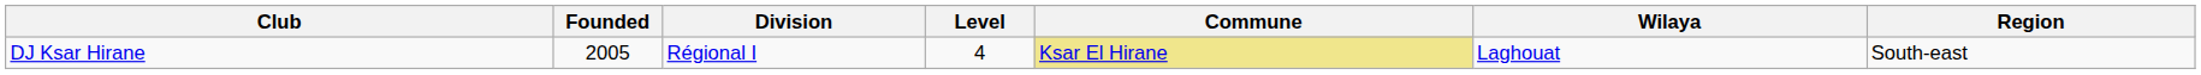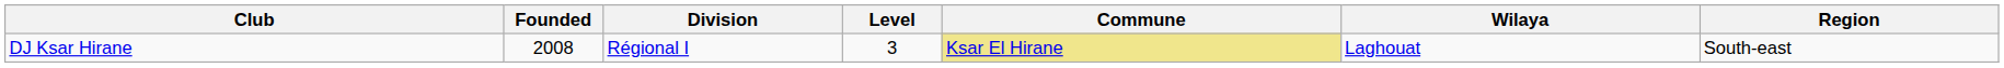 <table class="wikitable sortable" width=100% style="font-size:90%">
 <tr>
 <th width=25%>Club</th>
 <th width=5%>Founded</th>
 <th width=12%>Division</th>
 <th width=5%>Level</th>
 <th width=20%>Commune</th>
 <th width=18%>Wilaya</th>
 <th width=18%>Region</th>
 </tr>
 <tr>
 <td><a href='#'>DJ Ksar Hirane</a></td>
-<td align=center>2005</td>
+<td align=center>2008</td>
 <td><a href='#'>Régional I</a></td>
-<td align=center>4</td>
+<td align=center>3</td>
 <td style="background: khaki;"><a href='#'>Ksar El Hirane</a></td>
 <td><a href='#'>Laghouat</a></td>
 <td>South-east</td>
 </tr>
 </table>
